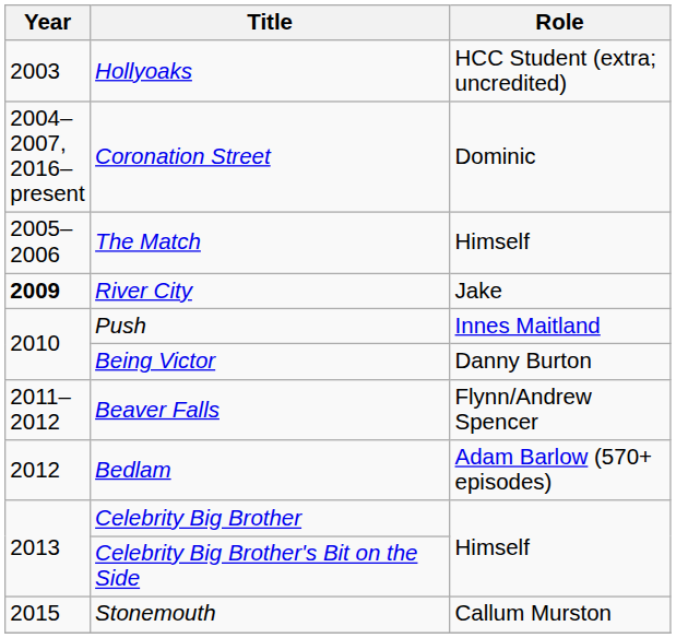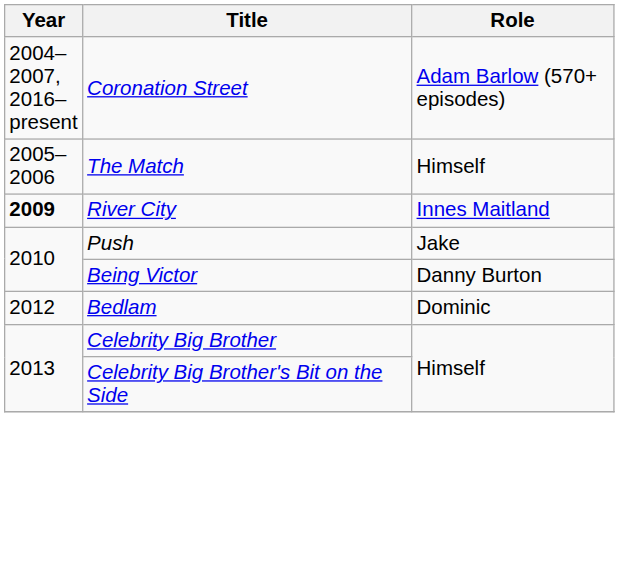 <table class="wikitable sortable">
 <tr>
 <th width="50px">Year</th>
 <th width="250px">Title</th>
 <th width="150px">Role</th>
 </tr>
 <tr>
-<td>2003</td>
-<td><em><a href='#'>Hollyoaks</a></em></td>
-<td>HCC Student (extra; uncredited)</td>
-</tr>
-<tr>
 <td>2004–2007, 2016–present</td>
 <td><em><a href='#'>Coronation Street</a></em></td>
-<td>Dominic</td>
+<td><a href='#'>Adam Barlow</a> (570+ episodes)</td>
 </tr>
 <tr>
 <td>2005–2006</td>
 <td><em><a href='#'>The Match</a></em></td>
 <td>Himself</td>
 </tr>
 <tr>
 <td><strong>2009</strong></td>
 <td><em><a href='#'>River City</a></em></td>
-<td>Jake</td>
+<td><a href='#'>Innes Maitland</a></td>
 </tr>
 <tr>
 <td rowspan="2">2010</td>
 <td><em> Push </em></td>
-<td><a href='#'>Innes Maitland</a></td>
+<td>Jake</td>
 </tr>
 <tr>
 <td><em><a href='#'>Being Victor</a> </em></td>
 <td>Danny Burton</td>
 </tr>
 <tr>
-<td>2011–2012</td>
-<td><em><a href='#'>Beaver Falls</a></em></td>
-<td>Flynn/Andrew Spencer</td>
-</tr>
-<tr>
 <td>2012</td>
 <td><em><a href='#'>Bedlam</a></em></td>
-<td><a href='#'>Adam Barlow</a> (570+ episodes)</td>
+<td>Dominic</td>
 </tr>
 <tr>
 <td rowspan="2">2013</td>
 <td><em><a href='#'>Celebrity Big Brother</a></em></td>
 <td rowspan="2">Himself</td>
 </tr>
 <tr>
 <td><em><a href='#'>Celebrity Big Brother's Bit on the Side</a></em></td>
 </tr>
 <tr>
-<td>2015</td>
-<td><em>Stonemouth</em></td>
-<td>Callum Murston</td>
-</tr>
-<tr>
 </tr>
 </table>
